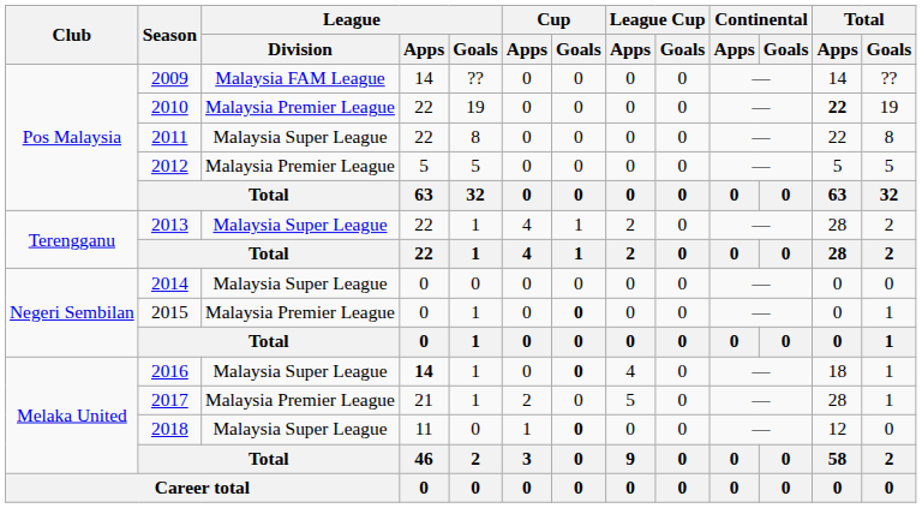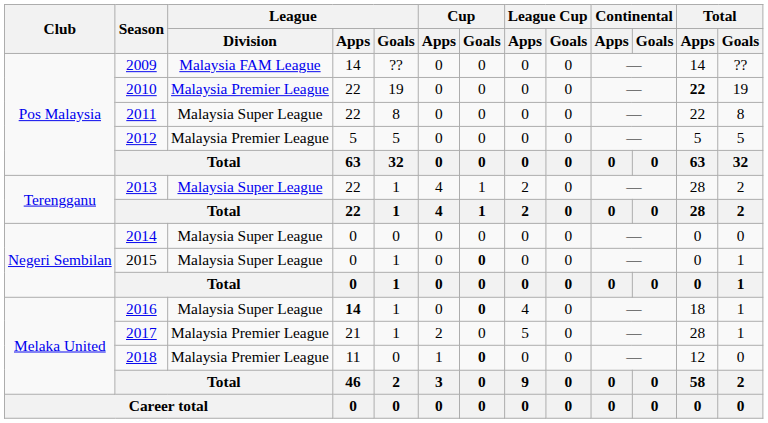 <table class=wikitable style="text-align: center">
 <tr>
 <th rowspan=2>Club</th>
 <th rowspan=2>Season</th>
 <th colspan=3>League</th>
 <th colspan=2>Cup</th>
 <th colspan=2>League Cup</th>
 <th colspan=2>Continental</th>
 <th colspan=2>Total</th>
 </tr>
 <tr>
 <th>Division</th>
 <th>Apps</th>
 <th>Goals</th>
 <th>Apps</th>
 <th>Goals</th>
 <th>Apps</th>
 <th>Goals</th>
 <th>Apps</th>
 <th>Goals</th>
 <th>Apps</th>
 <th>Goals</th>
 </tr>
 <tr>
 <td rowspan=5><a href='#'>Pos Malaysia</a></td>
 <td><a href='#'>2009</a></td>
 <td><a href='#'>Malaysia FAM League</a></td>
 <td>14</td>
 <td>??</td>
 <td>0</td>
 <td>0</td>
 <td>0</td>
 <td>0</td>
 <td colspan="2">—</td>
 <td>14</td>
 <td>??</td>
 </tr>
 <tr>
 <td><a href='#'>2010</a></td>
 <td><a href='#'>Malaysia Premier League</a></td>
 <td>22</td>
 <td>19</td>
 <td>0</td>
 <td>0</td>
 <td>0</td>
 <td>0</td>
 <td colspan="2">—</td>
 <td><strong>22</strong></td>
 <td>19</td>
 </tr>
 <tr>
 <td><a href='#'>2011</a></td>
 <td>Malaysia Super League</td>
 <td>22</td>
 <td>8</td>
 <td>0</td>
 <td>0</td>
 <td>0</td>
 <td>0</td>
 <td colspan="2">—</td>
 <td>22</td>
 <td>8</td>
 </tr>
 <tr>
 <td><a href='#'>2012</a></td>
 <td>Malaysia Premier League</td>
 <td>5</td>
 <td>5</td>
 <td>0</td>
 <td>0</td>
 <td>0</td>
 <td>0</td>
 <td colspan="2">—</td>
 <td>5</td>
 <td>5</td>
 </tr>
 <tr>
 <th colspan=2>Total</th>
 <th>63</th>
 <th>32</th>
 <th>0</th>
 <th>0</th>
 <th>0</th>
 <th>0</th>
 <th>0</th>
 <th>0</th>
 <th>63</th>
 <th>32</th>
 </tr>
 <tr>
 <td rowspan=2><a href='#'>Terengganu</a></td>
 <td><a href='#'>2013</a></td>
 <td><a href='#'>Malaysia Super League</a></td>
 <td>22</td>
 <td>1</td>
 <td>4</td>
 <td>1</td>
 <td>2</td>
 <td>0</td>
 <td colspan="2">—</td>
 <td>28</td>
 <td>2</td>
 </tr>
 <tr>
 <th colspan=2>Total</th>
 <th>22</th>
 <th>1</th>
 <th>4</th>
 <th>1</th>
 <th>2</th>
 <th>0</th>
 <th>0</th>
 <th>0</th>
 <th>28</th>
 <th>2</th>
 </tr>
 <tr>
 <td rowspan=3><a href='#'>Negeri Sembilan</a></td>
 <td><a href='#'>2014</a></td>
 <td>Malaysia Super League</td>
 <td>0</td>
 <td>0</td>
 <td>0</td>
 <td>0</td>
 <td>0</td>
 <td>0</td>
 <td colspan="2">—</td>
 <td>0</td>
 <td>0</td>
 </tr>
 <tr>
 <td>2015</td>
-<td>Malaysia Premier League</td>
+<td>Malaysia Super League</td>
 <td>0</td>
 <td>1</td>
 <td>0</td>
 <td><strong>0</strong></td>
 <td>0</td>
 <td>0</td>
 <td colspan="2">—</td>
 <td>0</td>
 <td>1</td>
 </tr>
 <tr>
 <th colspan=2>Total</th>
 <th>0</th>
 <th>1</th>
 <th>0</th>
 <th>0</th>
 <th>0</th>
 <th>0</th>
 <th>0</th>
 <th>0</th>
 <th>0</th>
 <th>1</th>
 </tr>
 <tr>
 <td rowspan=4><a href='#'>Melaka United</a></td>
 <td><a href='#'>2016</a></td>
 <td>Malaysia Super League</td>
 <td><strong>14</strong></td>
 <td>1</td>
 <td>0</td>
 <td><strong>0</strong></td>
 <td>4</td>
 <td>0</td>
 <td colspan="2">—</td>
 <td>18</td>
 <td>1</td>
 </tr>
 <tr>
 <td><a href='#'>2017</a></td>
 <td>Malaysia Premier League</td>
 <td>21</td>
 <td>1</td>
 <td>2</td>
 <td>0</td>
 <td>5</td>
 <td>0</td>
 <td colspan="2">—</td>
 <td>28</td>
 <td>1</td>
 </tr>
 <tr>
 <td><a href='#'>2018</a></td>
-<td>Malaysia Super League</td>
+<td>Malaysia Premier League</td>
 <td>11</td>
 <td>0</td>
 <td>1</td>
 <td><strong>0</strong></td>
 <td>0</td>
 <td>0</td>
 <td colspan="2">—</td>
 <td>12</td>
 <td>0</td>
 </tr>
 <tr>
 <th colspan=2>Total</th>
 <th>46</th>
 <th>2</th>
 <th>3</th>
 <th>0</th>
 <th>9</th>
 <th>0</th>
 <th>0</th>
 <th>0</th>
 <th>58</th>
 <th>2</th>
 </tr>
 <tr>
 <th colspan=3>Career total</th>
 <th>0</th>
 <th>0</th>
 <th>0</th>
 <th>0</th>
 <th>0</th>
 <th>0</th>
 <th>0</th>
 <th>0</th>
 <th>0</th>
 <th>0</th>
 </tr>
 </table>
